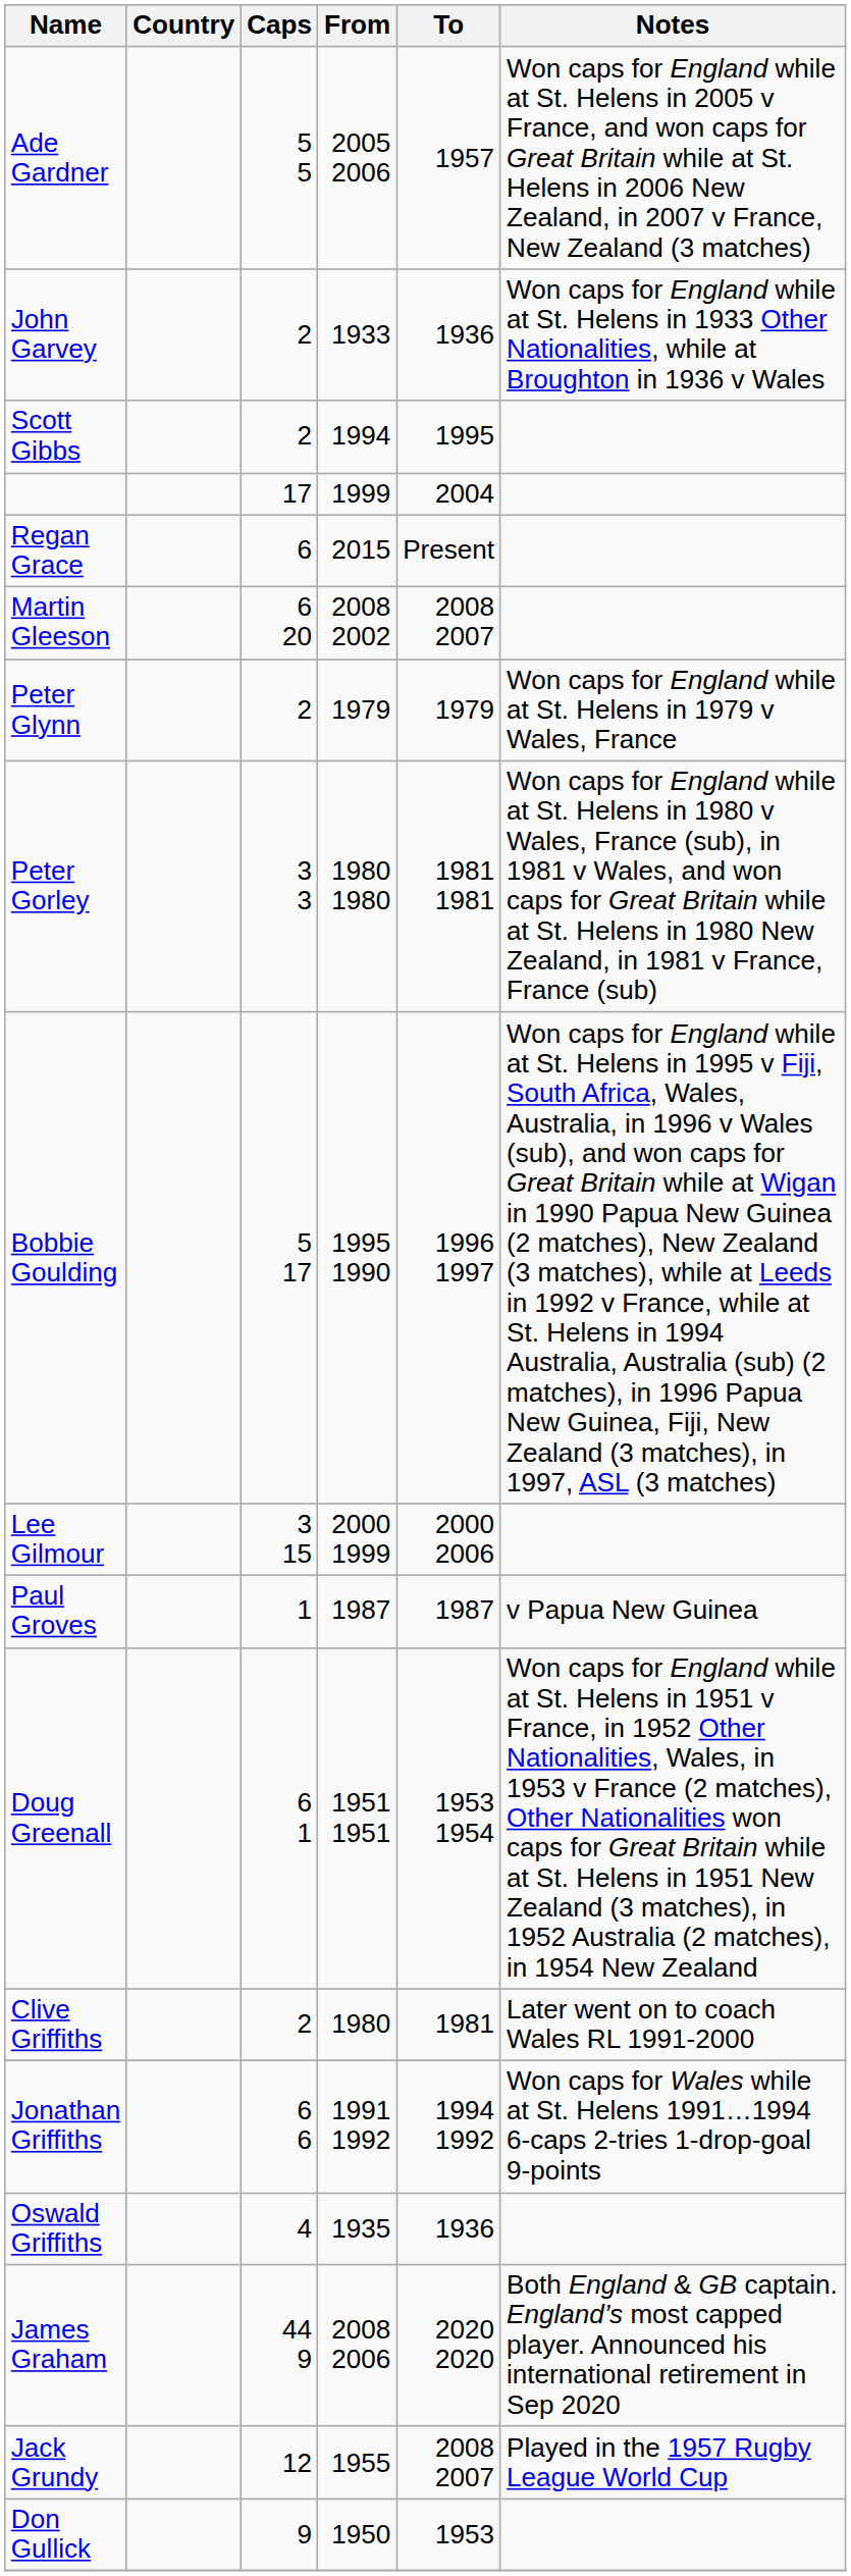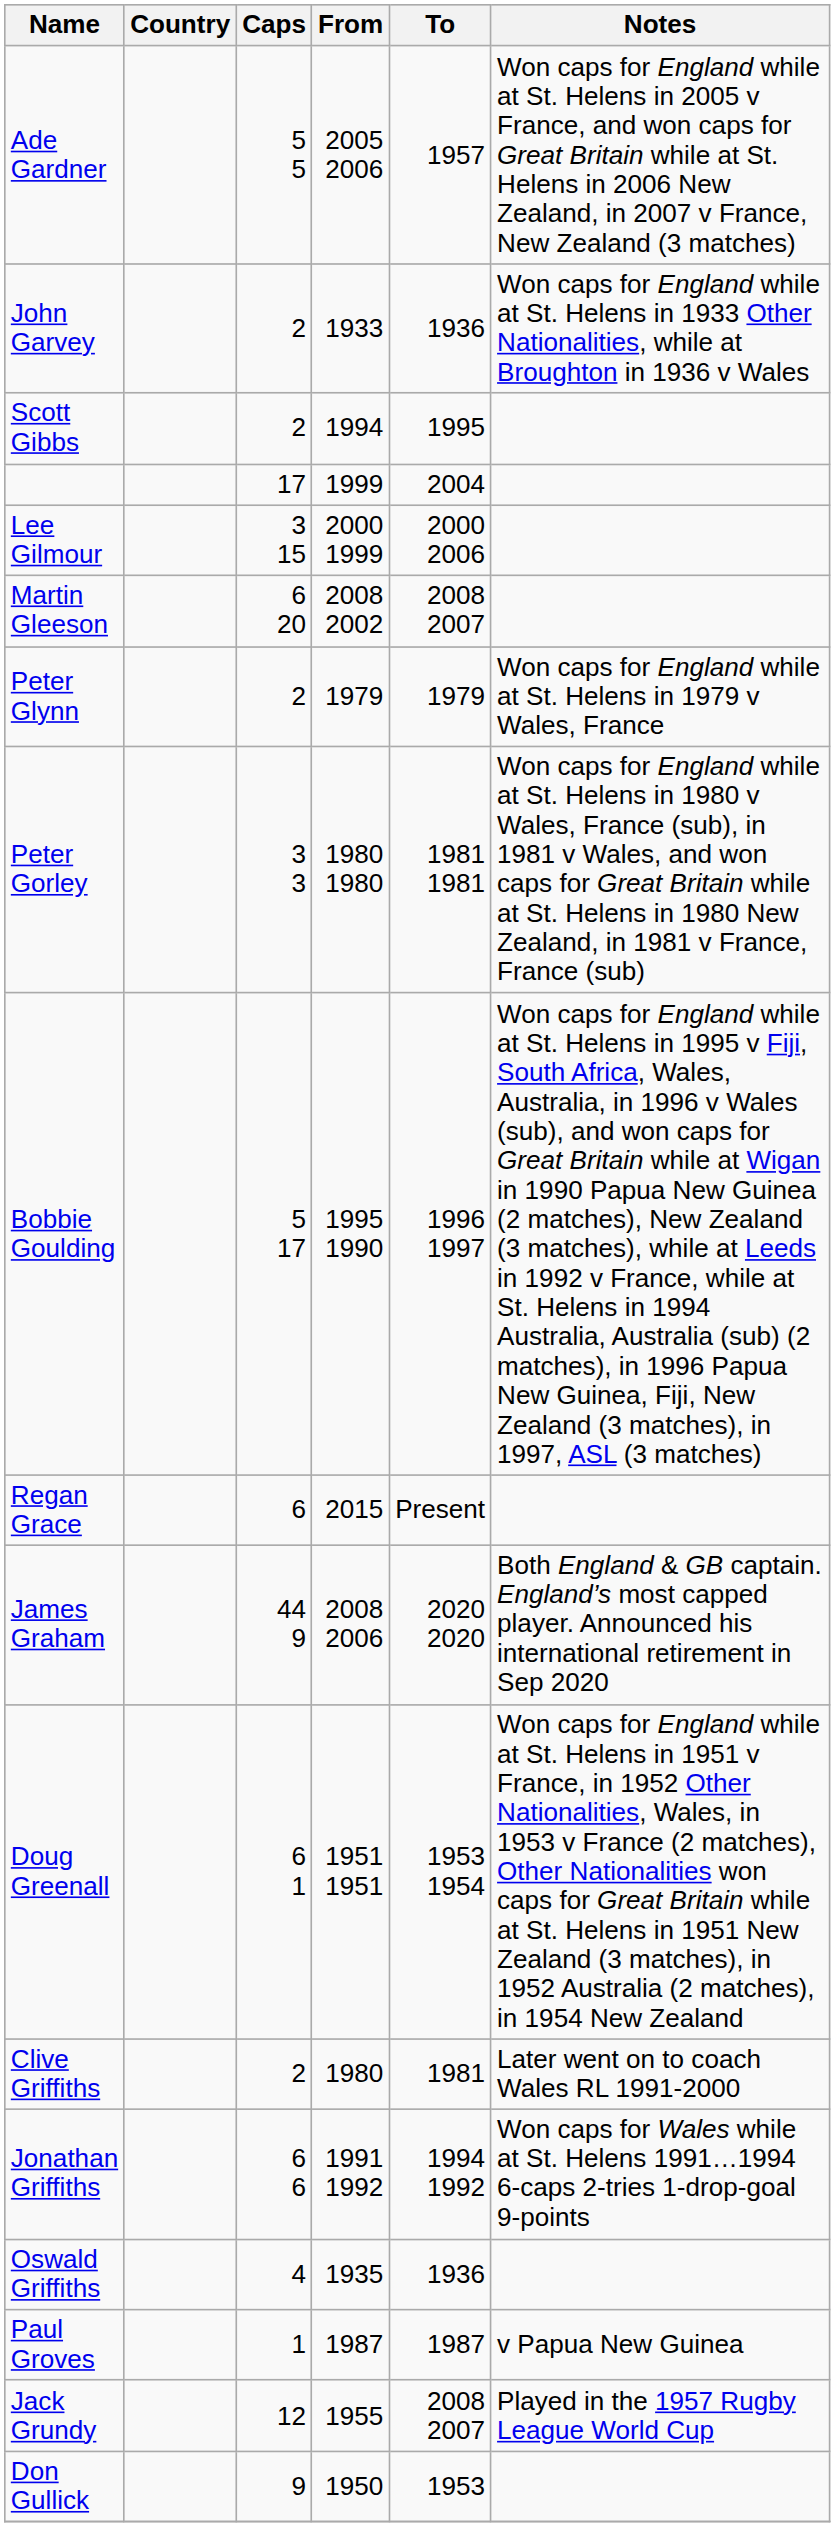 <table class="wikitable">
 <tr>
 <th width="60px">Name</th>
 <th width="30px">Country</th>
 <th width="30px">Caps</th>
 <th width="30px">From</th>
 <th width="30px">To</th>
 <th width="200px">Notes</th>
 </tr>
 <tr>
 <td align="left"><a href='#'>Ade Gardner</a></td>
 <td align="left"><br></td>
 <td align="right">5<br>5</td>
 <td align="right">2005<br>2006</td>
 <td align="right">1957</td>
 <td align="left">Won caps for <em>England</em> while at St. Helens in 2005 v France, and won caps for <em>Great Britain</em> while at St. Helens in 2006 New Zealand, in 2007 v France, New Zealand (3 matches)</td>
 </tr>
 <tr>
 <td align="left"><a href='#'>John Garvey</a></td>
 <td align="left"></td>
 <td align="right">2</td>
 <td align="right">1933</td>
 <td align="right">1936</td>
 <td align="left">Won caps for <em>England</em> while at St. Helens in 1933 <a href='#'>Other Nationalities</a>, while at <a href='#'>Broughton</a> in 1936 v Wales</td>
 </tr>
 <tr>
 <td align="left"><a href='#'>Scott Gibbs</a></td>
 <td align="left"></td>
 <td align="right">2</td>
 <td align="right">1994</td>
 <td align="right">1995</td>
 <td align="left"></td>
 </tr>
 <tr>
 <td align="left"></td>
 <td align="left"></td>
 <td align="right">17</td>
 <td align="right">1999</td>
 <td align="right">2004</td>
 <td align="left"></td>
 </tr>
 <tr>
-<td align="left"><a href='#'>Regan Grace</a></td>
-<td align="left"></td>
-<td align="right">6</td>
-<td align="right">2015</td>
-<td align="right">Present</td>
+<td align="left"><a href='#'>Lee Gilmour</a></td>
+<td align="left"><br></td>
+<td align="right">3<br>15</td>
+<td align="right">2000<br>1999</td>
+<td align="right">2000<br>2006</td>
 <td align="left"></td>
 </tr>
 <tr>
 <td align="left"><a href='#'>Martin Gleeson</a></td>
 <td align="left"><br></td>
 <td align="right">6<br>20</td>
 <td align="right">2008<br>2002</td>
 <td align="right">2008<br>2007</td>
 <td align="left"></td>
 </tr>
 <tr>
 <td align="left"><a href='#'>Peter Glynn</a></td>
 <td align="left"></td>
 <td align="right">2</td>
 <td align="right">1979</td>
 <td align="right">1979</td>
 <td align="left">Won caps for <em>England</em> while at St. Helens in 1979 v Wales, France</td>
 </tr>
 <tr>
 <td align="left"><a href='#'>Peter Gorley</a></td>
 <td align="left"><br></td>
 <td align="right">3<br>3</td>
 <td align="right">1980<br>1980</td>
 <td align="right">1981<br>1981</td>
 <td align="left">Won caps for <em>England</em> while at St. Helens in 1980 v Wales, France (sub), in 1981 v Wales, and won caps for <em>Great Britain</em> while at St. Helens in 1980 New Zealand, in 1981 v France, France (sub)</td>
 </tr>
 <tr>
 <td align="left"><a href='#'>Bobbie Goulding</a></td>
 <td align="left"><br></td>
 <td align="right">5<br>17</td>
 <td align="right">1995<br>1990</td>
 <td align="right">1996<br>1997</td>
 <td align="left">Won caps for <em>England</em> while at St. Helens in 1995 v <a href='#'>Fiji</a>, <a href='#'>South Africa</a>, Wales, Australia, in 1996 v Wales (sub), and won caps for <em>Great Britain</em> while at <a href='#'>Wigan</a> in 1990 Papua New Guinea (2 matches), New Zealand (3 matches), while at <a href='#'>Leeds</a> in 1992 v France, while at St. Helens in 1994 Australia, Australia (sub) (2 matches), in 1996 Papua New Guinea, Fiji, New Zealand (3 matches), in 1997, <a href='#'>ASL</a> (3 matches)</td>
 </tr>
 <tr>
-<td align="left"><a href='#'>Lee Gilmour</a></td>
-<td align="left"><br></td>
-<td align="right">3<br>15</td>
-<td align="right">2000<br>1999</td>
-<td align="right">2000<br>2006</td>
+<td align="left"><a href='#'>Regan Grace</a></td>
+<td align="left"></td>
+<td align="right">6</td>
+<td align="right">2015</td>
+<td align="right">Present</td>
 <td align="left"></td>
 </tr>
 <tr>
-<td align="left"><a href='#'>Paul Groves</a></td>
-<td align="left"></td>
-<td align="right">1</td>
-<td align="right">1987</td>
-<td align="right">1987</td>
-<td align="left">v Papua New Guinea</td>
+<td align="left"><a href='#'>James Graham</a></td>
+<td align="left"><br></td>
+<td align="right">44<br>9</td>
+<td align="right">2008<br>2006</td>
+<td align="right">2020<br>2020</td>
+<td align="left">Both <em>England</em> & <em>GB</em> captain. <em>England’s</em> most capped player. Announced his international retirement in Sep 2020</td>
 </tr>
 <tr>
 <td align="left"><a href='#'>Doug Greenall</a></td>
 <td align="left"><br></td>
 <td align="right">6<br>1</td>
 <td align="right">1951<br>1951</td>
 <td align="right">1953<br>1954</td>
 <td align="left">Won caps for <em>England</em> while at St. Helens in 1951 v France, in 1952 <a href='#'>Other Nationalities</a>, Wales, in 1953 v France (2 matches), <a href='#'>Other Nationalities</a> won caps for <em>Great Britain</em> while at St. Helens in 1951 New Zealand (3 matches), in 1952 Australia (2 matches), in 1954 New Zealand</td>
 </tr>
 <tr>
 <td align="left"><a href='#'>Clive Griffiths</a></td>
 <td align="left"></td>
 <td align="right">2</td>
 <td align="right">1980</td>
 <td align="right">1981</td>
 <td align="left">Later went on to coach Wales RL 1991-2000</td>
 </tr>
 <tr>
 <td align="left"><a href='#'>Jonathan Griffiths</a></td>
 <td align="left"><br></td>
 <td align="right">6<br>6</td>
 <td align="right">1991<br>1992</td>
 <td align="right">1994<br>1992</td>
 <td align="left">Won caps for <em>Wales</em> while at St. Helens 1991…1994 6-caps 2-tries 1-drop-goal 9-points</td>
 </tr>
 <tr>
 <td align="left"><a href='#'>Oswald Griffiths</a></td>
 <td align="left"></td>
 <td align="right">4</td>
 <td align="right">1935</td>
 <td align="right">1936</td>
 <td align="left"></td>
 </tr>
 <tr>
-<td align="left"><a href='#'>James Graham</a></td>
-<td align="left"><br></td>
-<td align="right">44<br>9</td>
-<td align="right">2008<br>2006</td>
-<td align="right">2020<br>2020</td>
-<td align="left">Both <em>England</em> & <em>GB</em> captain. <em>England’s</em> most capped player. Announced his international retirement in Sep 2020</td>
+<td align="left"><a href='#'>Paul Groves</a></td>
+<td align="left"></td>
+<td align="right">1</td>
+<td align="right">1987</td>
+<td align="right">1987</td>
+<td align="left">v Papua New Guinea</td>
 </tr>
 <tr>
 <td align="left"><a href='#'>Jack Grundy</a></td>
 <td align="left"></td>
 <td align="right">12</td>
 <td align="right">1955</td>
 <td align="right">2008<br>2007</td>
 <td align="left">Played in the <a href='#'>1957 Rugby League World Cup</a></td>
 </tr>
 <tr>
 <td align="left"><a href='#'>Don Gullick</a></td>
 <td align="left"></td>
 <td align="right">9</td>
 <td align="right">1950</td>
 <td align="right">1953</td>
 <td align="left"></td>
 </tr>
 <tr>
 </tr>
 </table>
